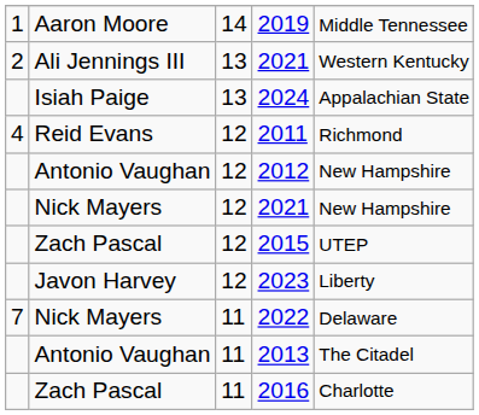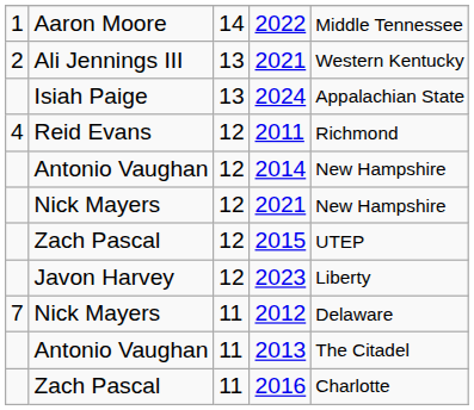 <table class="wikitable">
 <tr>
 </tr>
 <tr>
 <td>1</td>
 <td>Aaron Moore</td>
 <td>14</td>
-<td><a href='#'>2019</a></td>
+<td><a href='#'>2022</a></td>
 <td style="font-size:80%;">Middle Tennessee</td>
 </tr>
 <tr>
 <td>2</td>
 <td>Ali Jennings III</td>
 <td>13</td>
 <td><a href='#'>2021</a></td>
 <td style="font-size:80%;">Western Kentucky</td>
 </tr>
 <tr>
 <td></td>
 <td>Isiah Paige</td>
 <td>13</td>
 <td><a href='#'>2024</a></td>
 <td style="font-size:80%;">Appalachian State</td>
 </tr>
 <tr>
 <td>4</td>
 <td>Reid Evans</td>
 <td>12</td>
 <td><a href='#'>2011</a></td>
 <td style="font-size:80%;">Richmond</td>
 </tr>
 <tr>
 <td></td>
 <td>Antonio Vaughan</td>
 <td>12</td>
-<td><a href='#'>2012</a></td>
+<td><a href='#'>2014</a></td>
 <td style="font-size:80%;">New Hampshire</td>
 </tr>
 <tr>
 <td></td>
 <td>Nick Mayers</td>
 <td>12</td>
 <td><a href='#'>2021</a></td>
 <td style="font-size:80%;">New Hampshire</td>
 </tr>
 <tr>
 <td></td>
 <td>Zach Pascal</td>
 <td>12</td>
 <td><a href='#'>2015</a></td>
 <td style="font-size:80%;">UTEP</td>
 </tr>
 <tr>
 <td></td>
 <td>Javon Harvey</td>
 <td>12</td>
 <td><a href='#'>2023</a></td>
 <td style="font-size:80%;">Liberty</td>
 </tr>
 <tr>
 <td>7</td>
 <td>Nick Mayers</td>
 <td>11</td>
-<td><a href='#'>2022</a></td>
+<td><a href='#'>2012</a></td>
 <td style="font-size:80%;">Delaware</td>
 </tr>
 <tr>
 <td></td>
 <td>Antonio Vaughan</td>
 <td>11</td>
 <td><a href='#'>2013</a></td>
 <td style="font-size:80%;">The Citadel</td>
 </tr>
 <tr>
 <td></td>
 <td>Zach Pascal</td>
 <td>11</td>
 <td><a href='#'>2016</a></td>
 <td style="font-size:80%;">Charlotte</td>
 </tr>
 </table>
